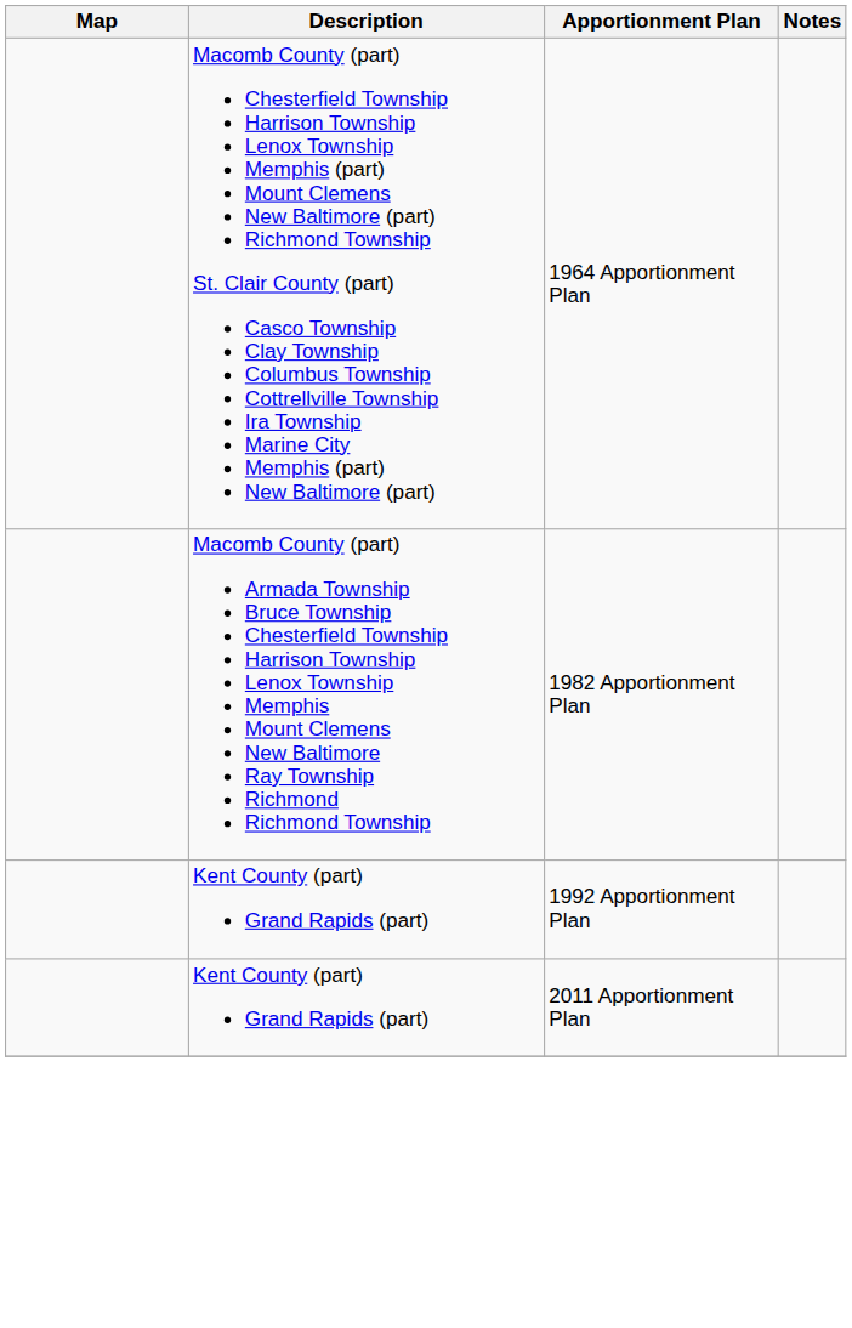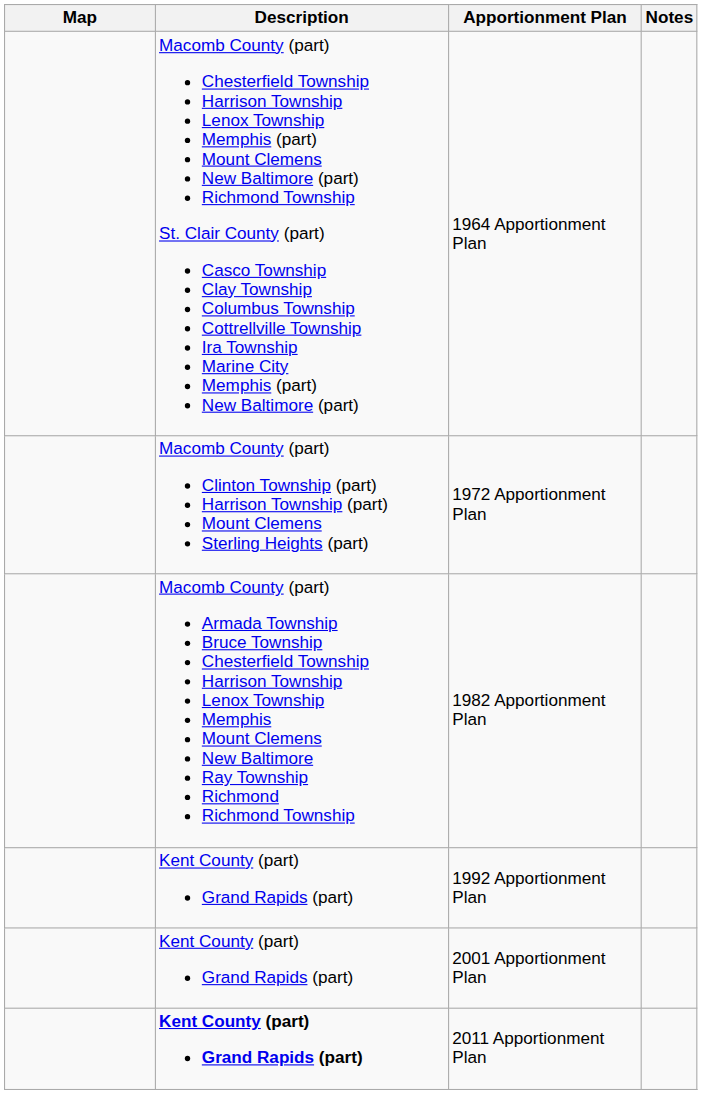 <table class="wikitable sortable">
 <tr>
 <th style="width:100pt;">Map</th>
 <th style="width:200pt;">Description</th>
 <th style="width:130pt;">Apportionment Plan</th>
 <th style="width:15pt;">Notes</th>
 </tr>
 <tr>
 <td></td>
 <td><a href='#'>Macomb County</a> (part)<br><ul><li><a href='#'>Chesterfield Township</a></li><li><a href='#'>Harrison Township</a></li><li><a href='#'>Lenox Township</a></li><li><a href='#'>Memphis</a> (part)</li><li><a href='#'>Mount Clemens</a></li><li><a href='#'>New Baltimore</a> (part)</li><li><a href='#'>Richmond Township</a></li></ul><a href='#'>St. Clair County</a> (part)<ul><li><a href='#'>Casco Township</a></li><li><a href='#'>Clay Township</a></li><li><a href='#'>Columbus Township</a></li><li><a href='#'>Cottrellville Township</a></li><li><a href='#'>Ira Township</a></li><li><a href='#'>Marine City</a></li><li><a href='#'>Memphis</a> (part)</li><li><a href='#'>New Baltimore</a> (part)</li></ul></td>
 <td>1964 Apportionment Plan</td>
+<td></td>
+</tr>
+<tr>
+<td></td>
+<td><a href='#'>Macomb County</a> (part)<br><ul><li><a href='#'>Clinton Township</a> (part)</li><li><a href='#'>Harrison Township</a> (part)</li><li><a href='#'>Mount Clemens</a></li><li><a href='#'>Sterling Heights</a> (part)</li></ul></td>
+<td>1972 Apportionment Plan</td>
 <td></td>
 </tr>
 <tr>
 <td></td>
 <td><a href='#'>Macomb County</a> (part)<br><ul><li><a href='#'>Armada Township</a></li><li><a href='#'>Bruce Township</a></li><li><a href='#'>Chesterfield Township</a></li><li><a href='#'>Harrison Township</a></li><li><a href='#'>Lenox Township</a></li><li><a href='#'>Memphis</a></li><li><a href='#'>Mount Clemens</a></li><li><a href='#'>New Baltimore</a></li><li><a href='#'>Ray Township</a></li><li><a href='#'>Richmond</a></li><li><a href='#'>Richmond Township</a></li></ul></td>
 <td>1982 Apportionment Plan</td>
 <td></td>
 </tr>
 <tr>
 <td></td>
 <td><a href='#'>Kent County</a> (part)<br><ul><li><a href='#'>Grand Rapids</a> (part)</li></ul></td>
 <td>1992 Apportionment Plan</td>
 <td></td>
 </tr>
 <tr>
 <td></td>
 <td><a href='#'>Kent County</a> (part)<br><ul><li><a href='#'>Grand Rapids</a> (part)</li></ul></td>
+<td>2001 Apportionment Plan</td>
+<td></td>
+</tr>
+<tr>
+<td></td>
+<td><strong><a href='#'>Kent County</a> (part)<br><ul><li><a href='#'>Grand Rapids</a> (part)</li></ul></strong></td>
 <td>2011 Apportionment Plan</td>
 <td></td>
 </tr>
 <tr>
 </tr>
 </table>
